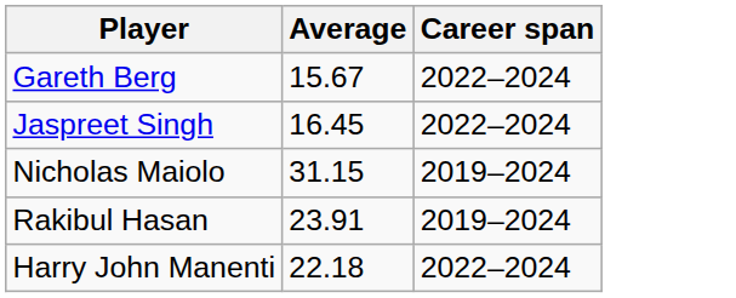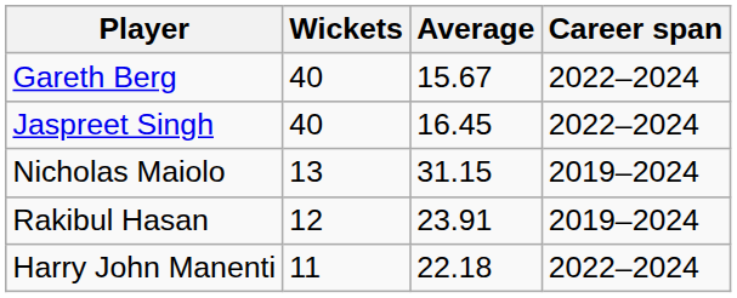 <table class="wikitable">
 <tr>
 <th>Player</th>
+<th>Wickets</th>
 <th>Average</th>
 <th>Career span</th>
 </tr>
 <tr>
 <td><a href='#'>Gareth Berg</a></td>
+<td>40</td>
 <td>15.67</td>
 <td>2022–2024</td>
 </tr>
 <tr>
 <td><a href='#'>Jaspreet Singh</a></td>
+<td>40</td>
 <td>16.45</td>
 <td>2022–2024</td>
 </tr>
 <tr>
 <td>Nicholas Maiolo</td>
+<td>13</td>
 <td>31.15</td>
 <td>2019–2024</td>
 </tr>
 <tr>
 <td>Rakibul Hasan</td>
+<td>12</td>
 <td>23.91</td>
 <td>2019–2024</td>
 </tr>
 <tr>
 <td>Harry John Manenti</td>
+<td>11</td>
 <td>22.18</td>
 <td>2022–2024</td>
 </tr>
 </table>
